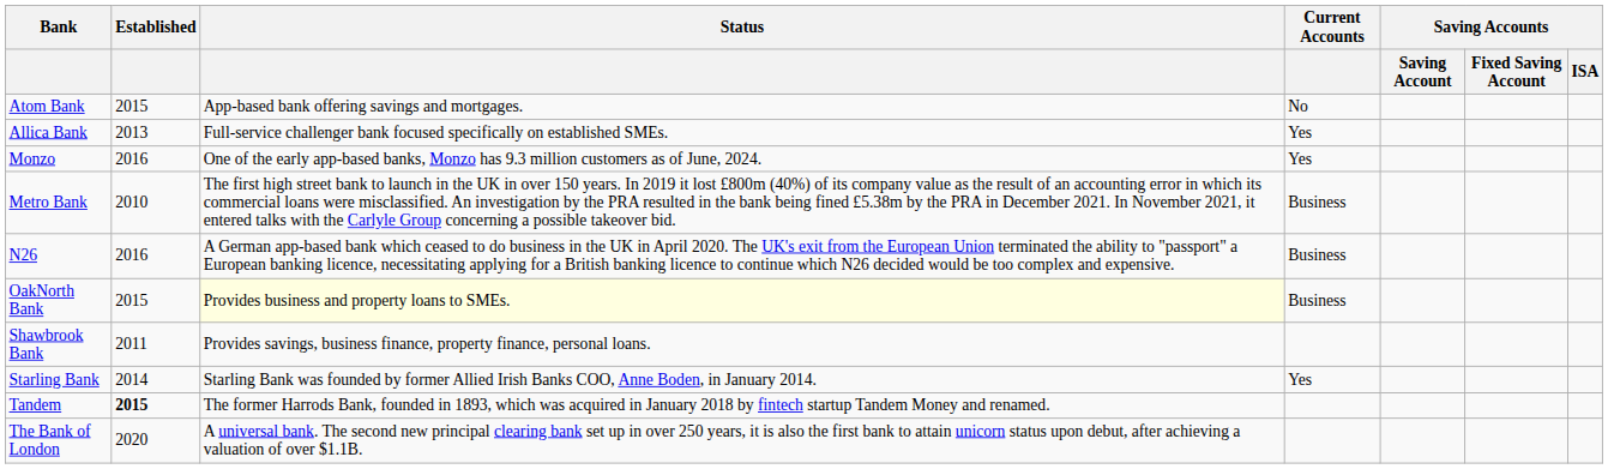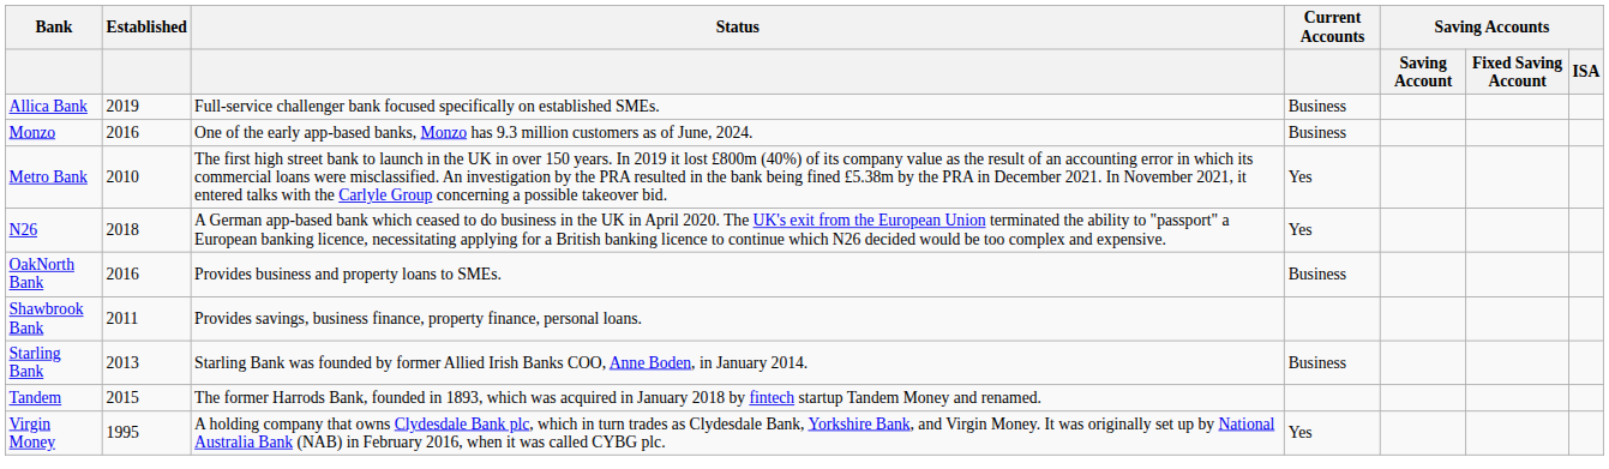 <table class="sortable wikitable">
 <tr>
 <th>Bank</th>
 <th>Established</th>
 <th>Status</th>
 <th>Current Accounts</th>
 <th colspan="3">Saving Accounts</th>
 </tr>
 <tr>
 <th></th>
 <th></th>
 <th></th>
 <th></th>
 <th>Saving Account</th>
 <th>Fixed Saving Account</th>
 <th>ISA</th>
 </tr>
 <tr>
-<td><a href='#'>Atom Bank</a></td>
-<td>2015</td>
-<td>App-based bank offering savings and mortgages.</td>
-<td>No</td>
-<td></td>
-<td></td>
-<td></td>
-</tr>
-<tr>
 <td><a href='#'>Allica Bank</a></td>
-<td>2013</td>
+<td>2019</td>
 <td>Full-service challenger bank focused specifically on established SMEs.</td>
-<td>Yes</td>
+<td>Business</td>
 <td></td>
 <td></td>
 <td></td>
 </tr>
 <tr>
 <td><a href='#'>Monzo</a></td>
 <td>2016</td>
 <td>One of the early app-based banks, <a href='#'>Monzo</a> has 9.3 million customers as of June, 2024.</td>
-<td>Yes</td>
+<td>Business</td>
 <td></td>
 <td></td>
 <td></td>
 </tr>
 <tr>
 <td><a href='#'>Metro Bank</a></td>
 <td>2010</td>
 <td>The first high street bank to launch in the UK in over 150 years. In 2019 it lost £800m (40%) of its company value as the result of an accounting error in which its commercial loans were misclassified. An investigation by the PRA resulted in the bank being fined £5.38m by the PRA in December 2021. In November 2021, it entered talks with the <a href='#'>Carlyle Group</a> concerning a possible takeover bid.</td>
-<td>Business</td>
+<td>Yes</td>
 <td></td>
 <td></td>
 <td></td>
 </tr>
 <tr>
 <td><a href='#'>N26</a></td>
-<td>2016</td>
+<td>2018</td>
 <td>A German app-based bank which ceased to do business in the UK in April 2020. The <a href='#'>UK's exit from the European Union</a> terminated the ability to "passport" a European banking licence, necessitating applying for a British banking licence to continue which N26 decided would be too complex and expensive.</td>
-<td>Business</td>
+<td>Yes</td>
 <td></td>
 <td></td>
 <td></td>
 </tr>
 <tr>
 <td><a href='#'>OakNorth Bank</a></td>
-<td>2015</td>
-<td style="background: lightyellow;">Provides business and property loans to SMEs.</td>
+<td>2016</td>
+<td>Provides business and property loans to SMEs.</td>
 <td>Business</td>
 <td></td>
 <td></td>
 <td></td>
 </tr>
 <tr>
 <td><a href='#'>Shawbrook Bank</a></td>
 <td>2011</td>
 <td>Provides savings, business finance, property finance, personal loans.</td>
 <td></td>
 <td></td>
 <td></td>
 <td></td>
 </tr>
 <tr>
 <td><a href='#'>Starling Bank</a></td>
-<td>2014</td>
+<td>2013</td>
 <td>Starling Bank was founded by former Allied Irish Banks COO, <a href='#'>Anne Boden</a>, in January 2014.</td>
-<td>Yes</td>
+<td>Business</td>
 <td></td>
 <td></td>
 <td></td>
 </tr>
 <tr>
 <td><a href='#'>Tandem</a></td>
-<td><strong>2015</strong></td>
+<td>2015</td>
 <td>The former Harrods Bank, founded in 1893, which was acquired in January 2018 by <a href='#'>fintech</a> startup Tandem Money and renamed.</td>
 <td></td>
 <td></td>
 <td></td>
 <td></td>
 </tr>
 <tr>
-<td><a href='#'>The Bank of London</a></td>
-<td>2020</td>
-<td>A <a href='#'>universal bank</a>. The second new principal <a href='#'>clearing bank</a> set up in over 250 years, it is also the first bank to attain <a href='#'>unicorn</a> status upon debut, after achieving a valuation of over $1.1B.</td>
-<td></td>
+<td><a href='#'>Virgin Money</a></td>
+<td>1995</td>
+<td>A holding company that owns <a href='#'>Clydesdale Bank plc</a>, which in turn trades as Clydesdale Bank, <a href='#'>Yorkshire Bank</a>, and Virgin Money. It was originally set up by <a href='#'>National Australia Bank</a> (NAB) in February 2016, when it was called CYBG plc.</td>
+<td>Yes</td>
 <td></td>
 <td></td>
 <td></td>
 </tr>
 </table>
